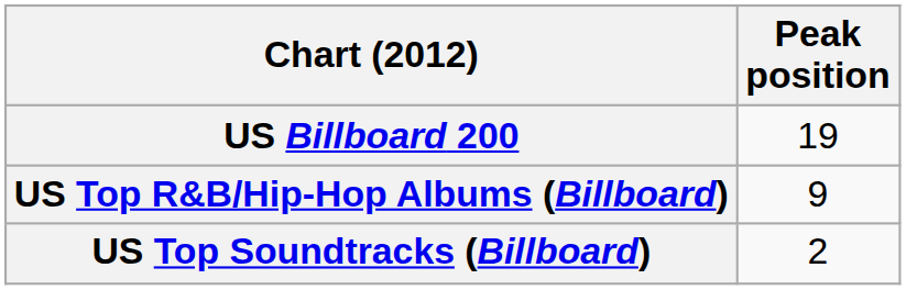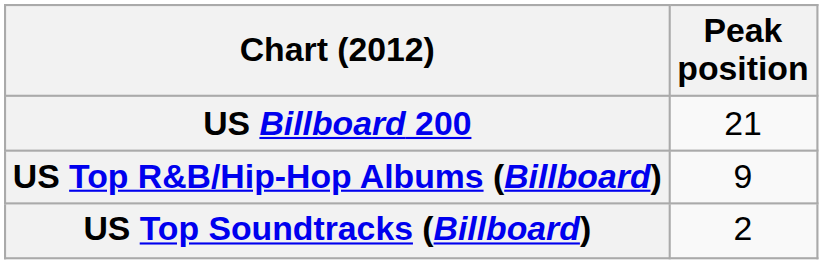 <table class="wikitable sortable plainrowheaders" style="text-align:center">
 <tr>
 <th scope="col">Chart (2012)</th>
 <th scope="col">Peak<br>position</th>
 </tr>
 <tr>
 <th scope="row">US <a href='#'><em>Billboard</em> 200</a></th>
-<td>19</td>
+<td>21</td>
 </tr>
 <tr>
 <th scope="row">US <a href='#'>Top R&B/Hip-Hop Albums</a> (<em><a href='#'>Billboard</a></em>)</th>
 <td>9</td>
 </tr>
 <tr>
 <th scope="row">US <a href='#'>Top Soundtracks</a> (<em><a href='#'>Billboard</a></em>)</th>
 <td>2</td>
 </tr>
 </table>
